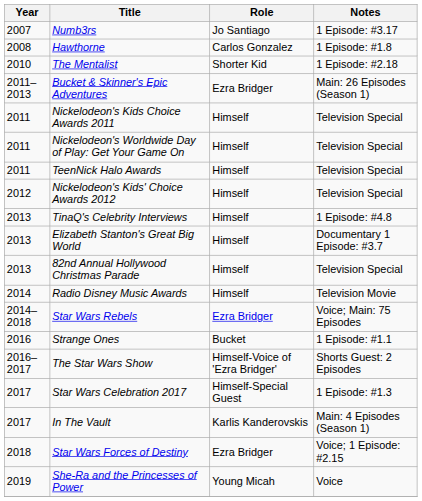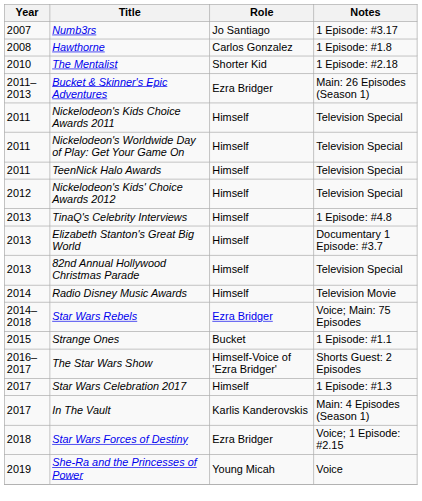 <table class="wikitable sortable">
 <tr>
 <th>Year</th>
 <th>Title</th>
 <th>Role</th>
 <th>Notes</th>
 </tr>
 <tr>
 <td>2007</td>
 <td><em><a href='#'>Numb3rs</a></em></td>
 <td>Jo Santiago</td>
 <td>1 Episode: #3.17</td>
 </tr>
 <tr>
 <td>2008</td>
 <td><em><a href='#'>Hawthorne</a></em></td>
 <td>Carlos Gonzalez</td>
 <td>1 Episode: #1.8</td>
 </tr>
 <tr>
 <td>2010</td>
 <td><em><a href='#'>The Mentalist</a></em></td>
 <td>Shorter Kid</td>
 <td>1 Episode: #2.18</td>
 </tr>
 <tr>
 <td>2011–2013</td>
 <td><em><a href='#'>Bucket & Skinner's Epic Adventures</a></em></td>
 <td>Ezra Bridger</td>
 <td>Main: 26 Episodes (Season 1)</td>
 </tr>
 <tr>
 <td>2011</td>
 <td><em>Nickelodeon's Kids Choice Awards 2011</em></td>
 <td>Himself</td>
 <td>Television Special</td>
 </tr>
 <tr>
 <td>2011</td>
 <td><em>Nickelodeon's Worldwide Day of Play: Get Your Game On</em></td>
 <td>Himself</td>
 <td>Television Special</td>
 </tr>
 <tr>
 <td>2011</td>
 <td><em>TeenNick Halo Awards</em></td>
 <td>Himself</td>
 <td>Television Special</td>
 </tr>
 <tr>
 <td>2012</td>
 <td><em>Nickelodeon's Kids' Choice Awards 2012</em></td>
 <td>Himself</td>
 <td>Television Special</td>
 </tr>
 <tr>
 <td>2013</td>
 <td><em>TinaQ's Celebrity Interviews</em></td>
 <td>Himself</td>
 <td>1 Episode: #4.8</td>
 </tr>
 <tr>
 <td>2013</td>
 <td><em>Elizabeth Stanton's Great Big World</em></td>
 <td>Himself</td>
 <td>Documentary 1 Episode: #3.7</td>
 </tr>
 <tr>
 <td>2013</td>
 <td><em>82nd Annual Hollywood Christmas Parade</em></td>
 <td>Himself</td>
 <td>Television Special</td>
 </tr>
 <tr>
 <td>2014</td>
 <td><em>Radio Disney Music Awards</em></td>
 <td>Himself</td>
 <td>Television Movie</td>
 </tr>
 <tr>
 <td>2014–2018</td>
 <td><em><a href='#'>Star Wars Rebels</a></em></td>
 <td><a href='#'>Ezra Bridger</a></td>
 <td>Voice; Main: 75 Episodes</td>
 </tr>
 <tr>
-<td>2016</td>
+<td>2015</td>
 <td><em>Strange Ones</em></td>
 <td>Bucket</td>
 <td>1 Episode: #1.1</td>
 </tr>
 <tr>
 <td>2016–2017</td>
 <td><em>The Star Wars Show</em></td>
 <td>Himself-Voice of 'Ezra Bridger'</td>
 <td>Shorts Guest: 2 Episodes</td>
 </tr>
 <tr>
 <td>2017</td>
 <td><em>Star Wars Celebration 2017</em></td>
-<td>Himself-Special Guest</td>
+<td>Himself</td>
 <td>1 Episode: #1.3</td>
 </tr>
 <tr>
 <td>2017</td>
 <td><em>In The Vault</em></td>
 <td>Karlis Kanderovskis</td>
 <td>Main: 4 Episodes (Season 1)</td>
 </tr>
 <tr>
 <td>2018</td>
 <td><em><a href='#'>Star Wars Forces of Destiny</a></em></td>
 <td>Ezra Bridger</td>
 <td>Voice; 1 Episode: #2.15</td>
 </tr>
 <tr>
 <td>2019</td>
 <td><em><a href='#'>She-Ra and the Princesses of Power</a></em></td>
 <td>Young Micah</td>
 <td>Voice</td>
 </tr>
 <tr>
 </tr>
 </table>
